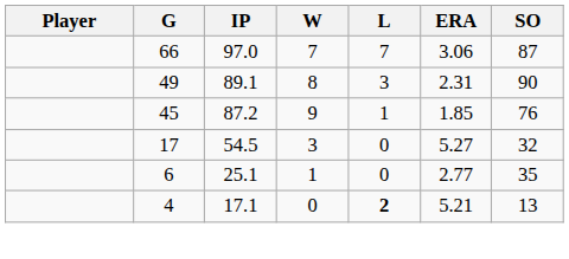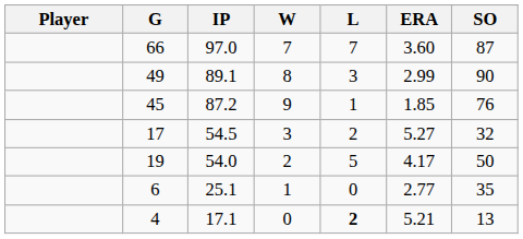 <table class="wikitable sortable">
 <tr>
 <th bgcolor="#DDDDFF" width="16%">Player</th>
 <th bgcolor="#DDDDFF" width="9%">G</th>
 <th bgcolor="#DDDDFF" width="9%">IP</th>
 <th bgcolor="#DDDDFF" width="9%">W</th>
 <th bgcolor="#DDDDFF" width="9%">L</th>
 <th bgcolor="#DDDDFF" width="9%">ERA</th>
 <th bgcolor="#DDDDFF" width="9%">SO</th>
 </tr>
 <tr align="center">
 <td></td>
 <td>66</td>
 <td>97.0</td>
 <td>7</td>
 <td>7</td>
-<td>3.06</td>
+<td>3.60</td>
 <td>87</td>
 </tr>
 <tr align="center">
 <td></td>
 <td>49</td>
 <td>89.1</td>
 <td>8</td>
 <td>3</td>
-<td>2.31</td>
+<td>2.99</td>
 <td>90</td>
 </tr>
 <tr align="center">
 <td></td>
 <td>45</td>
 <td>87.2</td>
 <td>9</td>
 <td>1</td>
 <td>1.85</td>
 <td>76</td>
 </tr>
 <tr align="center">
 <td></td>
 <td>17</td>
 <td>54.5</td>
 <td>3</td>
-<td>0</td>
+<td>2</td>
 <td>5.27</td>
 <td>32</td>
+</tr>
+<tr align="center">
+<td></td>
+<td>19</td>
+<td>54.0</td>
+<td>2</td>
+<td>5</td>
+<td>4.17</td>
+<td>50</td>
 </tr>
 <tr align="center">
 <td></td>
 <td>6</td>
 <td>25.1</td>
 <td>1</td>
 <td>0</td>
 <td>2.77</td>
 <td>35</td>
 </tr>
 <tr align="center">
 <td></td>
 <td>4</td>
 <td>17.1</td>
 <td>0</td>
 <td><strong>2</strong></td>
 <td>5.21</td>
 <td>13</td>
 </tr>
 </table>
